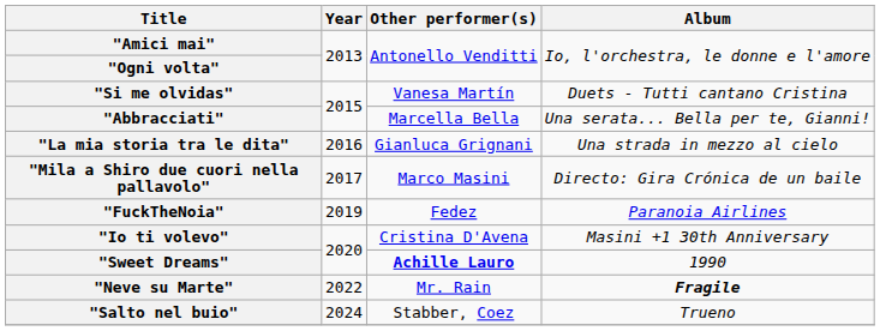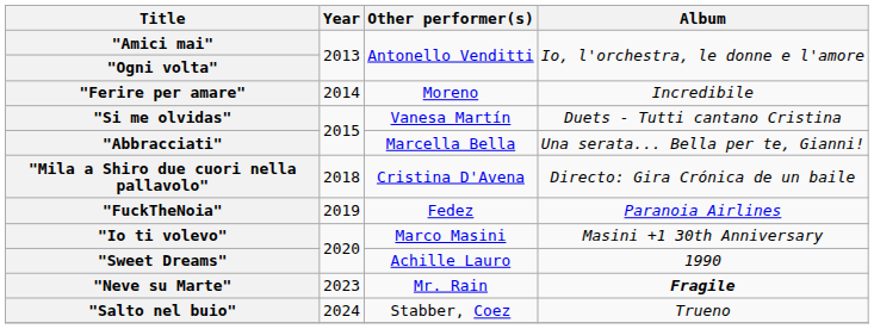 <table class="wikitable plainrowheaders" style="text-align:center;">
 <tr>
 <th scope="col" style="width:20em;">Title</th>
 <th scope="col" style="width:1em;">Year</th>
 <th scope="col">Other performer(s)</th>
 <th scope="col">Album</th>
 </tr>
 <tr>
 <th scope="row">"Amici mai"</th>
 <td rowspan="2">2013</td>
 <td rowspan="2"><a href='#'>Antonello Venditti</a></td>
 <td rowspan="2"><em>Io, l'orchestra, le donne e l'amore</em></td>
 </tr>
 <tr>
 <th scope="row">"Ogni volta"</th>
 </tr>
 <tr>
+<th scope="row">"Ferire per amare"</th>
+<td>2014</td>
+<td><a href='#'>Moreno</a></td>
+<td><em>Incredibile</em></td>
+</tr>
+<tr>
 <th scope="row">"Si me olvidas"</th>
 <td rowspan="2">2015</td>
 <td><a href='#'>Vanesa Martín</a></td>
 <td><em>Duets - Tutti cantano Cristina</em></td>
 </tr>
 <tr>
 <th scope="row">"Abbracciati"</th>
 <td><a href='#'>Marcella Bella</a></td>
 <td><em>Una serata... Bella per te, Gianni!</em></td>
 </tr>
 <tr>
-<th scope="row">"La mia storia tra le dita"</th>
-<td>2016</td>
-<td><a href='#'>Gianluca Grignani</a></td>
-<td><em>Una strada in mezzo al cielo</em></td>
-</tr>
-<tr>
 <th scope="row">"Mila a Shiro due cuori nella pallavolo"</th>
-<td>2017</td>
-<td><a href='#'>Marco Masini</a></td>
+<td>2018</td>
+<td><a href='#'>Cristina D'Avena</a></td>
 <td><em>Directo: Gira Crónica de un baile</em></td>
 </tr>
 <tr>
 <th scope="row">"FuckTheNoia"</th>
 <td>2019</td>
 <td><a href='#'>Fedez</a></td>
 <td><em><a href='#'>Paranoia Airlines</a></em></td>
 </tr>
 <tr>
 <th scope="row">"Io ti volevo"</th>
 <td rowspan="2">2020</td>
-<td><a href='#'>Cristina D'Avena</a></td>
+<td><a href='#'>Marco Masini</a></td>
 <td><em>Masini +1 30th Anniversary</em></td>
 </tr>
 <tr>
 <th scope="row">"Sweet Dreams"</th>
-<td><strong><a href='#'>Achille Lauro</a></strong></td>
+<td><a href='#'>Achille Lauro</a></td>
 <td><em>1990</em></td>
 </tr>
 <tr>
 <th scope="row">"Neve su Marte"</th>
-<td>2022</td>
+<td>2023</td>
 <td><a href='#'>Mr. Rain</a></td>
 <td><strong><em>Fragile</em></strong></td>
 </tr>
 <tr>
 <th scope="row">"Salto nel buio"</th>
 <td>2024</td>
 <td>Stabber, <a href='#'>Coez</a></td>
 <td><em>Trueno</em></td>
 </tr>
 <tr>
 </tr>
 </table>
